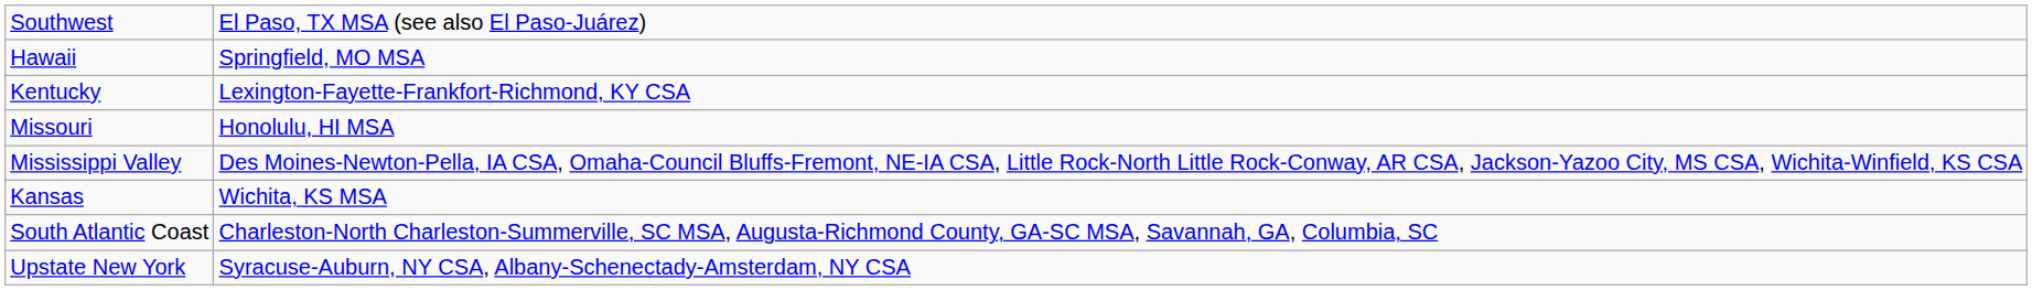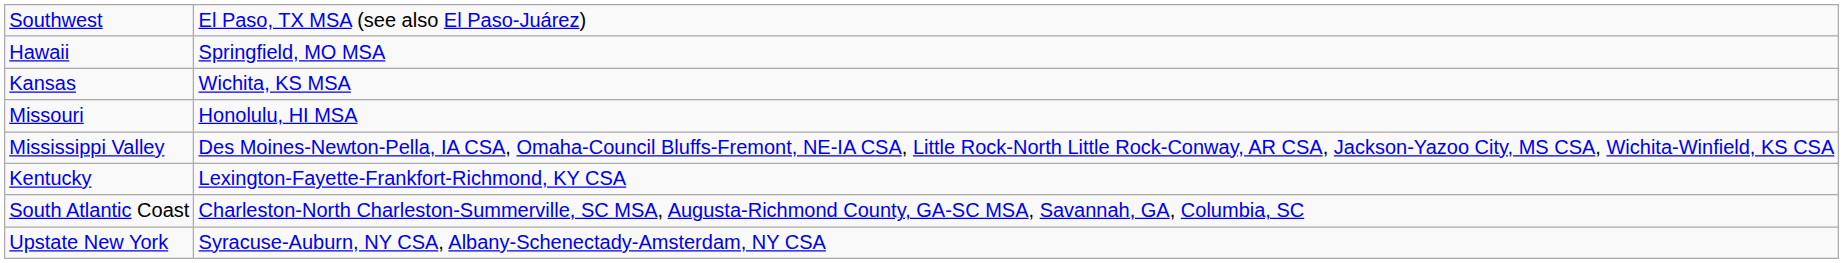 <table class="wikitable">
 <tr>
 <td><a href='#'>Southwest</a></td>
 <td><a href='#'>El Paso, TX MSA</a> (see also <a href='#'>El Paso-Juárez</a>)</td>
 </tr>
 <tr>
 <td><a href='#'>Hawaii</a></td>
 <td><a href='#'>Springfield, MO MSA</a></td>
 </tr>
 <tr>
-<td><a href='#'>Kentucky</a></td>
-<td><a href='#'>Lexington-Fayette-Frankfort-Richmond, KY CSA</a></td>
+<td><a href='#'>Kansas</a></td>
+<td><a href='#'>Wichita, KS MSA</a></td>
 </tr>
 <tr>
 <td><a href='#'>Missouri</a></td>
 <td><a href='#'>Honolulu, HI MSA</a></td>
 </tr>
 <tr>
 <td><a href='#'>Mississippi Valley</a></td>
 <td><a href='#'>Des Moines-Newton-Pella, IA CSA</a>, <a href='#'>Omaha-Council Bluffs-Fremont, NE-IA CSA</a>, <a href='#'>Little Rock-North Little Rock-Conway, AR CSA</a>, <a href='#'>Jackson-Yazoo City, MS CSA</a>, <a href='#'>Wichita-Winfield, KS CSA</a></td>
 </tr>
 <tr>
-<td><a href='#'>Kansas</a></td>
-<td><a href='#'>Wichita, KS MSA</a></td>
+<td><a href='#'>Kentucky</a></td>
+<td><a href='#'>Lexington-Fayette-Frankfort-Richmond, KY CSA</a></td>
 </tr>
 <tr>
 <td><a href='#'>South Atlantic</a> Coast</td>
 <td><a href='#'>Charleston-North Charleston-Summerville, SC MSA</a>, <a href='#'>Augusta-Richmond County, GA-SC MSA</a>, <a href='#'>Savannah, GA</a>, <a href='#'>Columbia, SC</a></td>
 </tr>
 <tr>
 <td><a href='#'>Upstate New York</a></td>
 <td><a href='#'>Syracuse-Auburn, NY CSA</a>, <a href='#'>Albany-Schenectady-Amsterdam, NY CSA</a></td>
 </tr>
 </table>
